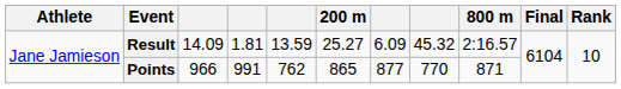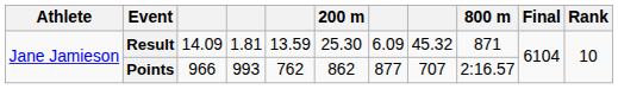 <table class="wikitable" style="font-size:100%;">
 <tr>
 <th>Athlete</th>
 <th>Event</th>
 <th></th>
 <th></th>
 <th></th>
 <th>200 m</th>
 <th></th>
 <th></th>
 <th>800 m</th>
 <th>Final</th>
 <th>Rank</th>
 </tr>
 <tr align=center>
 <td rowspan="2" style="text-align:left;"><a href='#'>Jane Jamieson</a></td>
 <th style="font-size:95%">Result</th>
 <td>14.09</td>
 <td>1.81</td>
 <td>13.59</td>
-<td>25.27</td>
+<td>25.30</td>
 <td>6.09</td>
 <td>45.32</td>
-<td>2:16.57</td>
+<td>871</td>
 <td rowspan=2>6104</td>
 <td rowspan=2>10</td>
 </tr>
 <tr align=center>
 <th style="font-size:95%">Points</th>
 <td>966</td>
-<td>991</td>
+<td>993</td>
 <td>762</td>
-<td>865</td>
+<td>862</td>
 <td>877</td>
-<td>770</td>
-<td>871</td>
+<td>707</td>
+<td>2:16.57</td>
 </tr>
 </table>
